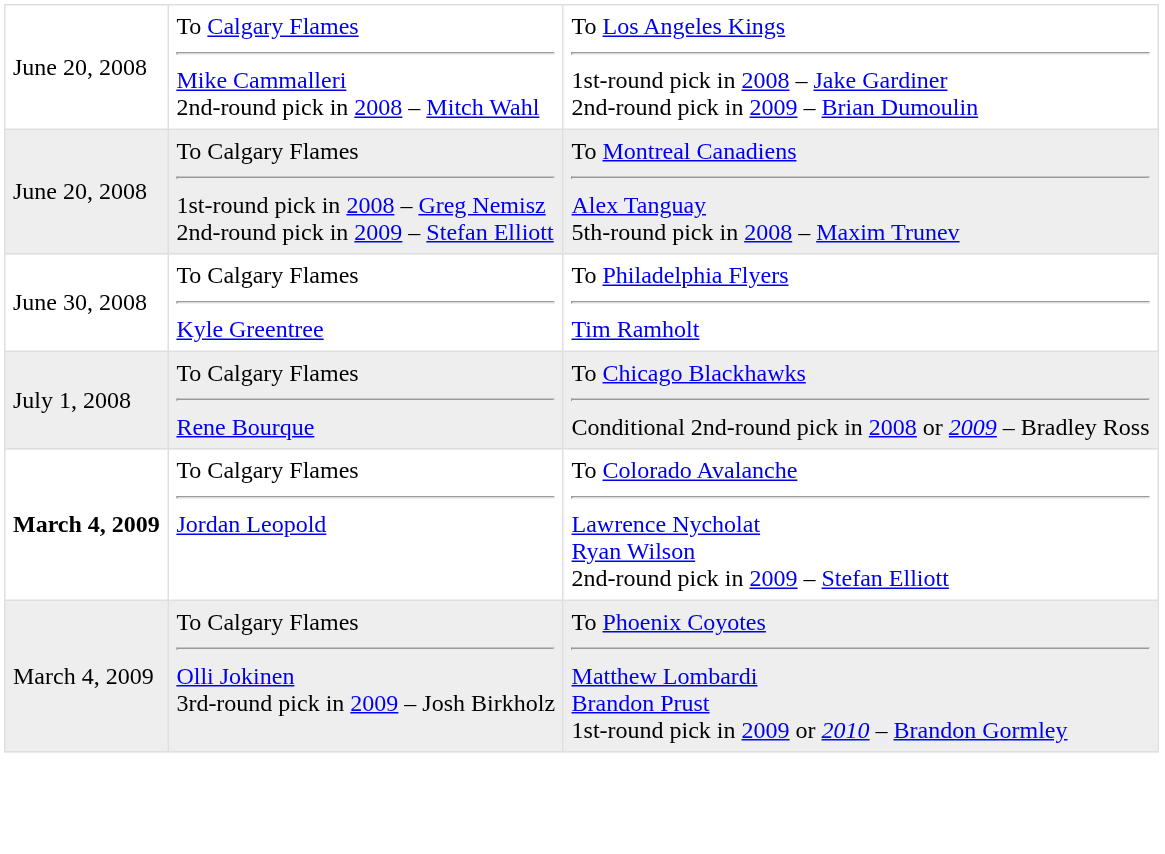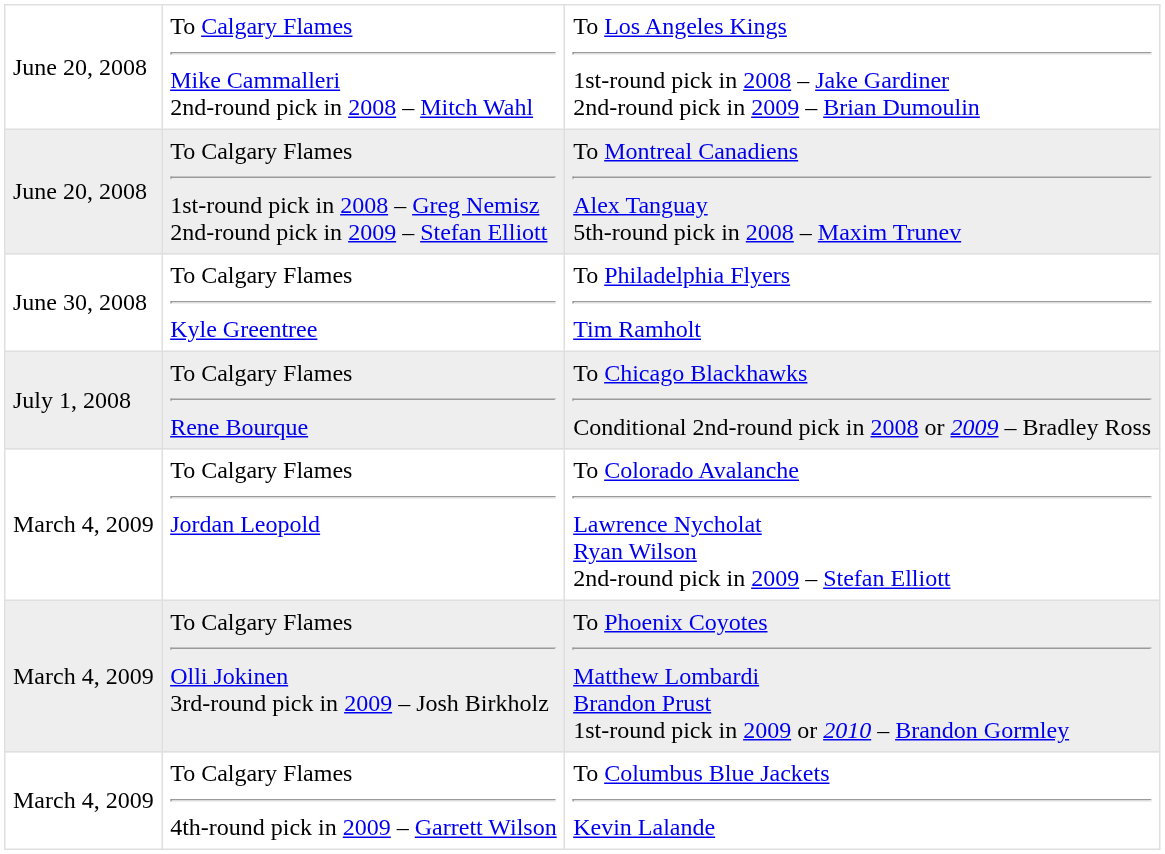 <table border=1 style="border-collapse:collapse" bordercolor="#DFDFDF"  cellpadding="5">
 <tr>
 <td>June 20, 2008</td>
 <td valign="top">To <a href='#'>Calgary Flames</a> <hr><a href='#'>Mike Cammalleri</a><br>2nd-round pick in <a href='#'>2008</a> – <a href='#'>Mitch Wahl</a></td>
 <td valign="top">To <a href='#'>Los Angeles Kings</a> <hr>1st-round pick in <a href='#'>2008</a> – <a href='#'>Jake Gardiner</a><br>2nd-round pick in <a href='#'>2009</a> – <a href='#'>Brian Dumoulin</a></td>
 </tr>
 <tr bgcolor="eeeeee">
 <td>June 20, 2008</td>
 <td valign="top">To Calgary Flames <hr>1st-round pick in <a href='#'>2008</a> – <a href='#'>Greg Nemisz</a><br>2nd-round pick in <a href='#'>2009</a> – <a href='#'>Stefan Elliott</a></td>
 <td valign="top">To <a href='#'>Montreal Canadiens</a> <hr><a href='#'>Alex Tanguay</a><br>5th-round pick in <a href='#'>2008</a> – <a href='#'>Maxim Trunev</a></td>
 </tr>
 <tr>
 <td>June 30, 2008</td>
 <td valign="top">To Calgary Flames <hr><a href='#'>Kyle Greentree</a></td>
 <td valign="top">To <a href='#'>Philadelphia Flyers</a> <hr><a href='#'>Tim Ramholt</a></td>
 </tr>
 <tr bgcolor="eeeeee">
 <td>July 1, 2008</td>
 <td valign="top">To Calgary Flames <hr><a href='#'>Rene Bourque</a></td>
 <td valign="top">To <a href='#'>Chicago Blackhawks</a> <hr>Conditional 2nd-round pick in <a href='#'>2008</a> or <em><a href='#'>2009</a></em> – Bradley Ross</td>
 </tr>
 <tr>
-<td><strong>March 4, 2009</strong></td>
+<td>March 4, 2009</td>
 <td valign="top">To Calgary Flames <hr><a href='#'>Jordan Leopold</a></td>
 <td valign="top">To <a href='#'>Colorado Avalanche</a> <hr><a href='#'>Lawrence Nycholat</a><br><a href='#'>Ryan Wilson</a><br>2nd-round pick in <a href='#'>2009</a> – <a href='#'>Stefan Elliott</a></td>
 </tr>
 <tr bgcolor="eeeeee">
 <td>March 4, 2009</td>
 <td valign="top">To Calgary Flames <hr><a href='#'>Olli Jokinen</a><br>3rd-round pick in <a href='#'>2009</a> – Josh Birkholz</td>
 <td valign="top">To <a href='#'>Phoenix Coyotes</a> <hr><a href='#'>Matthew Lombardi</a><br><a href='#'>Brandon Prust</a><br>1st-round pick in <a href='#'>2009</a> or <em><a href='#'>2010</a></em> – <a href='#'>Brandon Gormley</a></td>
 </tr>
+<tr>
+<td>March 4, 2009</td>
+<td valign="top">To Calgary Flames <hr>4th-round pick in <a href='#'>2009</a> – <a href='#'>Garrett Wilson</a></td>
+<td valign="top">To <a href='#'>Columbus Blue Jackets</a> <hr><a href='#'>Kevin Lalande</a></td>
+</tr>
 </table>
